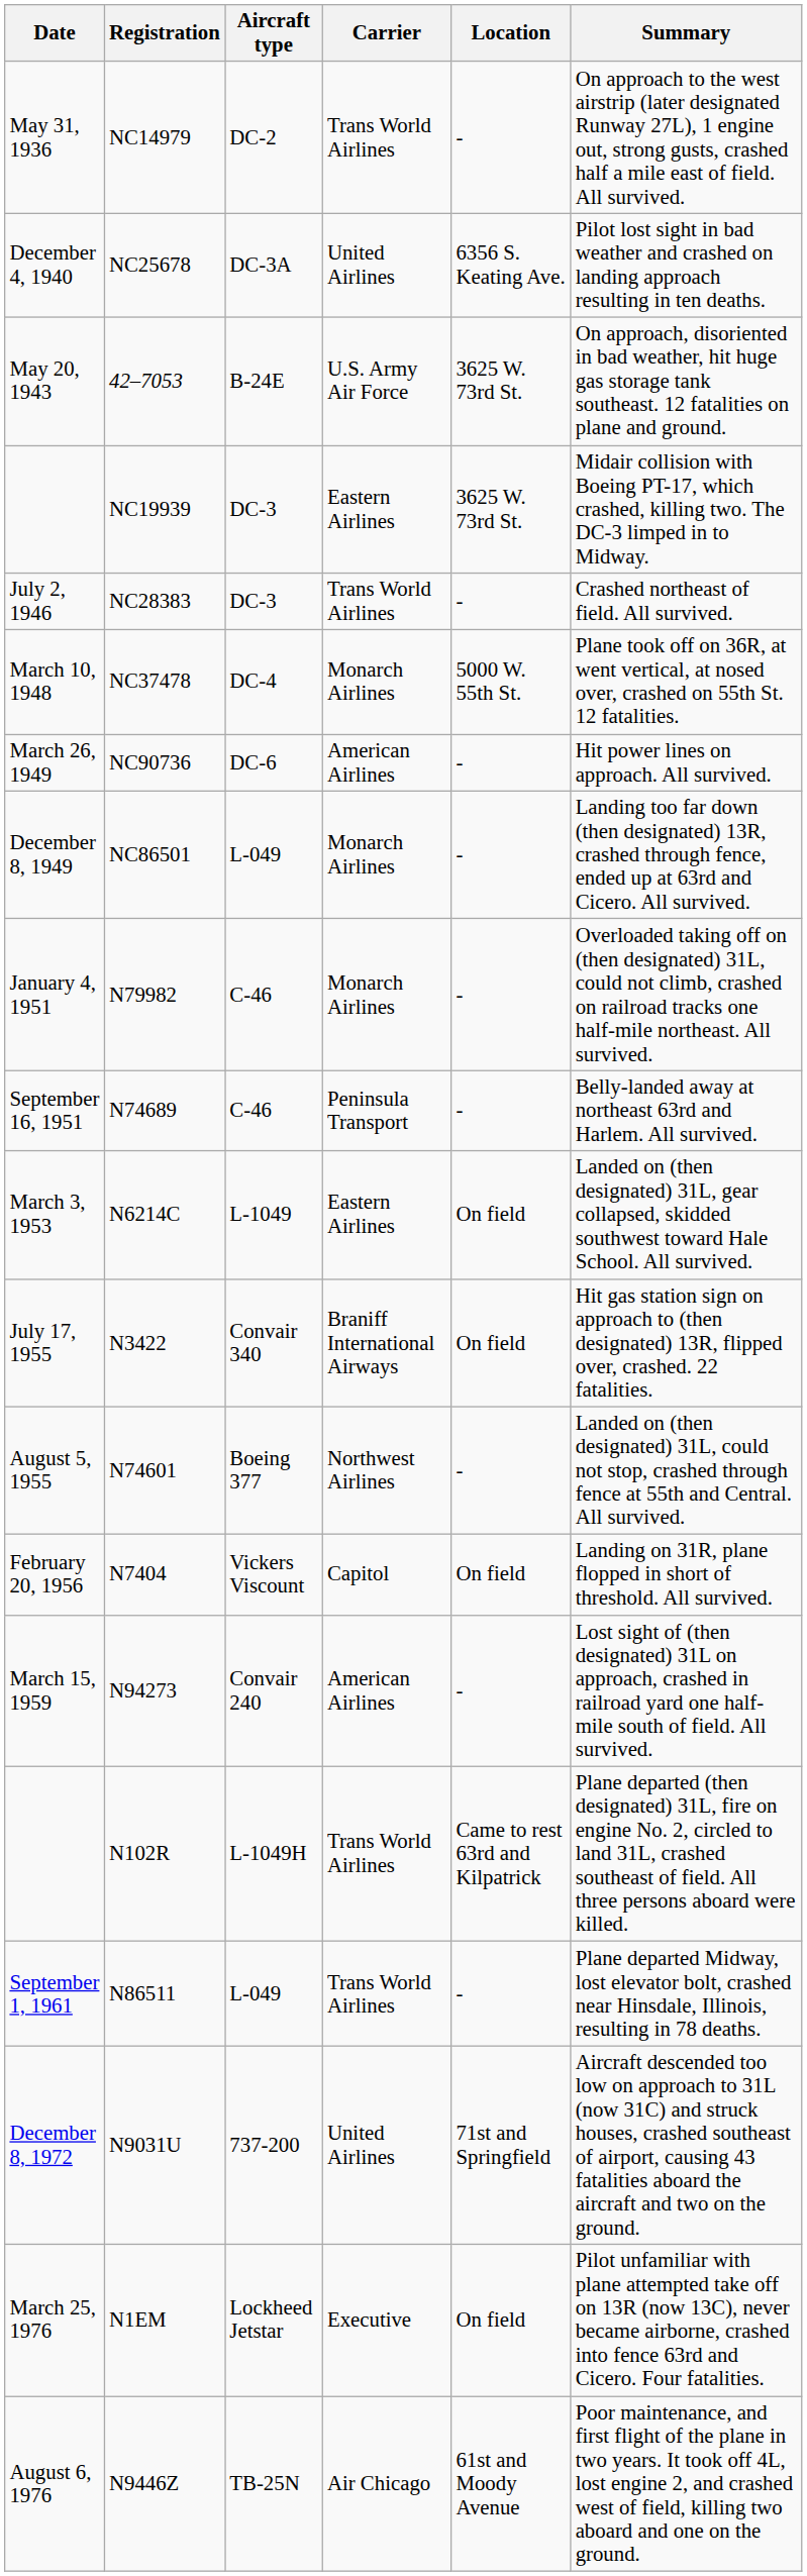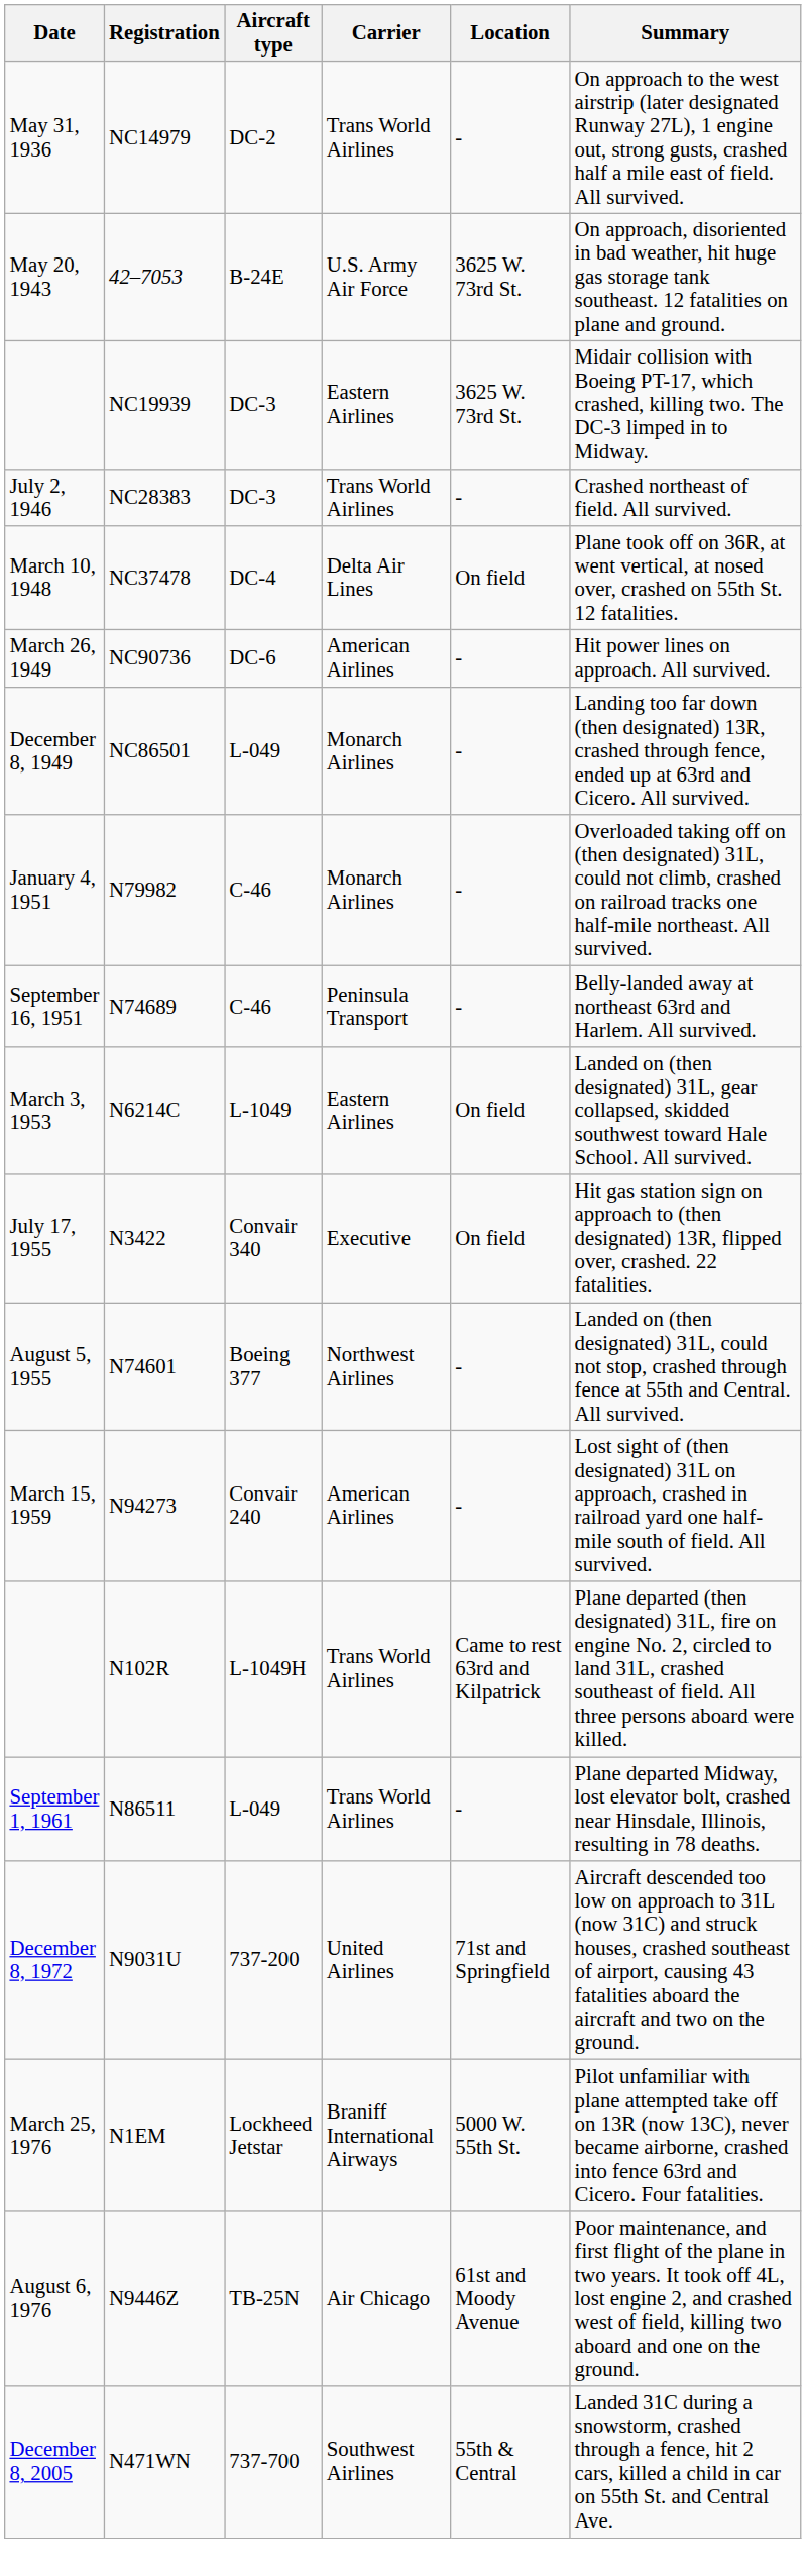 <table class="wikitable">
 <tr>
 <th style="width:60px;">Date</th>
 <th>Registration</th>
 <th>Aircraft<br>type</th>
 <th>Carrier</th>
 <th>Location</th>
 <th>Summary</th>
 </tr>
 <tr>
 <td>May 31, 1936</td>
 <td>NC14979</td>
 <td>DC-2</td>
 <td>Trans World Airlines</td>
 <td>-</td>
 <td>On approach to the west airstrip (later designated Runway 27L), 1 engine out, strong gusts, crashed half a mile east of field. All survived.</td>
-</tr>
-<tr>
-<td>December 4, 1940</td>
-<td>NC25678</td>
-<td>DC-3A</td>
-<td>United Airlines</td>
-<td>6356 S. Keating Ave.</td>
-<td>Pilot lost sight in bad weather and crashed on landing approach resulting in ten deaths.</td>
 </tr>
 <tr>
 <td>May 20, 1943</td>
 <td><em>42–7053</em></td>
 <td>B-24E</td>
 <td>U.S. Army Air Force</td>
 <td>3625 W. 73rd St.</td>
 <td>On approach, disoriented in bad weather, hit huge gas storage tank  southeast. 12 fatalities on plane and ground.</td>
 </tr>
 <tr>
 <td></td>
 <td>NC19939</td>
 <td>DC-3</td>
 <td>Eastern Airlines</td>
 <td>3625 W. 73rd St.</td>
 <td>Midair collision with Boeing PT-17, which crashed, killing two. The DC-3 limped in to Midway.</td>
 </tr>
 <tr>
 <td>July 2, 1946</td>
 <td>NC28383</td>
 <td>DC-3</td>
 <td>Trans World Airlines</td>
 <td>-</td>
 <td>Crashed  northeast of field. All survived.</td>
 </tr>
 <tr>
 <td>March 10, 1948</td>
 <td>NC37478</td>
 <td>DC-4</td>
-<td>Monarch Airlines</td>
-<td>5000 W. 55th St.</td>
+<td>Delta Air Lines</td>
+<td>On field</td>
 <td>Plane took off on 36R, at  went vertical, at  nosed over, crashed on 55th St.  12 fatalities.</td>
 </tr>
 <tr>
 <td>March 26, 1949</td>
 <td>NC90736</td>
 <td>DC-6</td>
 <td>American Airlines</td>
 <td>-</td>
 <td>Hit power lines on approach. All survived.</td>
 </tr>
 <tr>
 <td>December 8, 1949</td>
 <td>NC86501</td>
 <td>L-049</td>
 <td>Monarch Airlines</td>
 <td>-</td>
 <td>Landing too far down (then designated) 13R, crashed through fence, ended up at 63rd and Cicero. All survived.</td>
 </tr>
 <tr>
 <td>January 4, 1951</td>
 <td>N79982</td>
 <td>C-46</td>
 <td>Monarch Airlines</td>
 <td>-</td>
 <td>Overloaded taking off on (then designated) 31L, could not climb, crashed on railroad tracks one half-mile northeast.  All survived.</td>
 </tr>
 <tr>
 <td>September 16, 1951</td>
 <td>N74689</td>
 <td>C-46</td>
 <td>Peninsula Transport</td>
 <td>-</td>
 <td>Belly-landed  away at northeast 63rd and Harlem. All survived.</td>
 </tr>
 <tr>
 <td>March 3, 1953</td>
 <td>N6214C</td>
 <td>L-1049</td>
 <td>Eastern Airlines</td>
 <td>On field</td>
 <td>Landed on (then designated) 31L, gear collapsed, skidded southwest toward Hale School.  All survived.</td>
 </tr>
 <tr>
 <td>July 17, 1955</td>
 <td>N3422</td>
 <td>Convair 340</td>
-<td>Braniff International Airways</td>
+<td>Executive</td>
 <td>On field</td>
 <td>Hit gas station sign on approach to (then designated) 13R, flipped over, crashed. 22 fatalities.</td>
 </tr>
 <tr>
 <td>August 5, 1955</td>
 <td>N74601</td>
 <td>Boeing 377</td>
 <td>Northwest Airlines</td>
 <td>-</td>
 <td>Landed on (then designated) 31L, could not stop, crashed through fence at 55th and Central.  All survived.</td>
-</tr>
-<tr>
-<td>February 20, 1956</td>
-<td>N7404</td>
-<td>Vickers Viscount</td>
-<td>Capitol</td>
-<td>On field</td>
-<td>Landing on 31R, plane flopped in  short of threshold.  All survived.</td>
 </tr>
 <tr>
 <td>March 15, 1959</td>
 <td>N94273</td>
 <td>Convair 240</td>
 <td>American Airlines</td>
 <td>-</td>
 <td>Lost sight of (then designated) 31L on approach, crashed in railroad yard one half-mile south of field.  All survived.</td>
 </tr>
 <tr>
 <td></td>
 <td>N102R</td>
 <td>L-1049H</td>
 <td>Trans World Airlines</td>
 <td>Came to rest 63rd and Kilpatrick</td>
 <td>Plane departed (then designated) 31L, fire on engine No. 2, circled to land 31L, crashed  southeast of field. All three persons aboard were killed.</td>
 </tr>
 <tr>
 <td><a href='#'>September 1, 1961</a></td>
 <td>N86511</td>
 <td>L-049</td>
 <td>Trans World Airlines</td>
 <td>-</td>
 <td>Plane departed Midway, lost elevator bolt, crashed near Hinsdale, Illinois, resulting in 78 deaths.</td>
 </tr>
 <tr>
 <td><a href='#'>December 8, 1972</a></td>
 <td>N9031U</td>
 <td>737-200</td>
 <td>United Airlines</td>
 <td>71st and Springfield</td>
 <td>Aircraft descended too low on approach to 31L (now 31C) and struck houses, crashed  southeast of airport, causing 43 fatalities aboard the aircraft and two on the ground.</td>
 </tr>
 <tr>
 <td>March 25, 1976</td>
 <td>N1EM</td>
 <td>Lockheed Jetstar</td>
-<td>Executive</td>
-<td>On field</td>
+<td>Braniff International Airways</td>
+<td>5000 W. 55th St.</td>
 <td>Pilot unfamiliar with plane attempted take off on 13R (now 13C), never became airborne, crashed into fence 63rd and Cicero. Four fatalities.</td>
 </tr>
 <tr>
 <td>August 6, 1976</td>
 <td>N9446Z</td>
 <td>TB-25N</td>
 <td>Air Chicago</td>
 <td>61st and Moody Avenue</td>
 <td>Poor maintenance, and first flight of the plane in two years. It took off 4L, lost engine 2, and crashed  west of field, killing two aboard and one on the ground.</td>
 </tr>
+<tr>
+<td><a href='#'>December 8, 2005</a></td>
+<td>N471WN</td>
+<td>737-700</td>
+<td>Southwest Airlines</td>
+<td>55th & Central</td>
+<td>Landed 31C during a snowstorm, crashed through a fence, hit 2 cars, killed a child in car on 55th St. and Central Ave.</td>
+</tr>
 </table>
